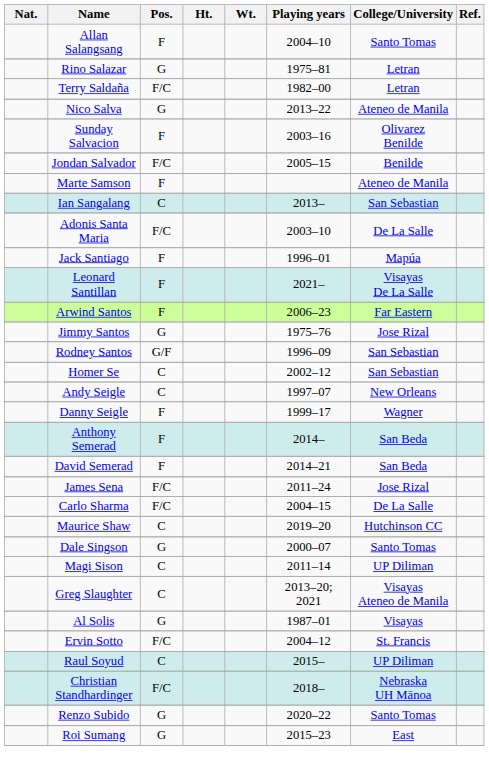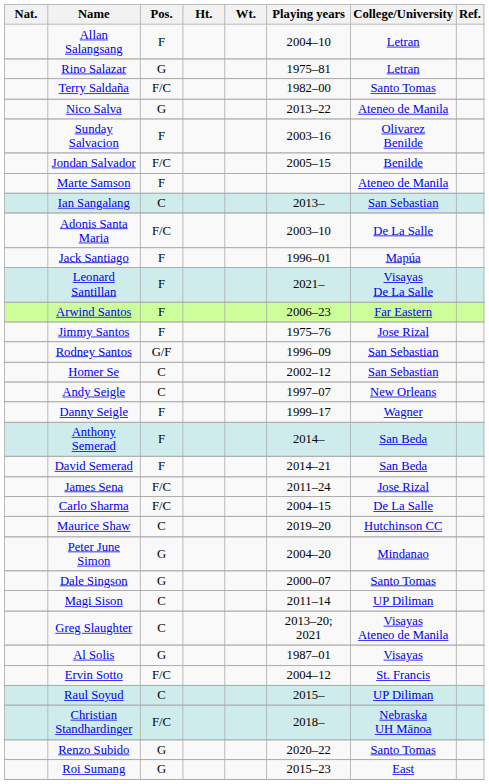 <table class="wikitable" style="text-align:center;">
 <tr>
 <th scope="col" width="10%">Nat.</th>
 <th scope="col" width="20%">Name</th>
 <th scope="col" width="10%">Pos.</th>
 <th scope="col" width="10%">Ht.</th>
 <th scope="col" width="10%">Wt.</th>
 <th scope="col" width="20%">Playing years</th>
 <th scope="col" width="20%">College/University</th>
 <th scope="col" width="5%">Ref.</th>
 </tr>
 <tr>
 <td></td>
 <td><a href='#'>Allan Salangsang</a></td>
 <td>F</td>
 <td></td>
 <td></td>
 <td>2004–10</td>
-<td><a href='#'>Santo Tomas</a></td>
+<td><a href='#'>Letran</a></td>
 <td></td>
 </tr>
 <tr>
 </tr>
 <tr>
 <td></td>
 <td><a href='#'>Rino Salazar</a></td>
 <td>G</td>
 <td></td>
 <td></td>
 <td>1975–81</td>
 <td><a href='#'>Letran</a></td>
 <td></td>
 </tr>
 <tr>
 </tr>
 <tr>
 <td></td>
 <td><a href='#'>Terry Saldaña</a></td>
 <td>F/C</td>
 <td></td>
 <td></td>
 <td>1982–00</td>
-<td><a href='#'>Letran</a></td>
+<td><a href='#'>Santo Tomas</a></td>
 <td></td>
 </tr>
 <tr>
 </tr>
 <tr>
 <td></td>
 <td><a href='#'>Nico Salva</a></td>
 <td>G</td>
 <td></td>
 <td></td>
 <td>2013–22</td>
 <td><a href='#'>Ateneo de Manila</a></td>
 <td></td>
 </tr>
 <tr>
 </tr>
 <tr>
 <td></td>
 <td><a href='#'>Sunday Salvacion</a></td>
 <td>F</td>
 <td></td>
 <td></td>
 <td>2003–16</td>
 <td><a href='#'>Olivarez</a><br><a href='#'>Benilde</a></td>
 <td></td>
 </tr>
 <tr>
 </tr>
 <tr>
 <td></td>
 <td><a href='#'>Jondan Salvador</a></td>
 <td>F/C</td>
 <td></td>
 <td></td>
 <td>2005–15</td>
 <td><a href='#'>Benilde</a></td>
 <td></td>
 </tr>
 <tr>
 </tr>
 <tr>
 <td></td>
 <td><a href='#'>Marte Samson</a></td>
 <td>F</td>
 <td></td>
 <td></td>
 <td></td>
 <td><a href='#'>Ateneo de Manila</a></td>
 <td></td>
 </tr>
 <tr>
 </tr>
 <tr align="center" bgcolor="#CFECEC" width="20">
 <td></td>
 <td><a href='#'>Ian Sangalang</a></td>
 <td>C</td>
 <td></td>
 <td></td>
 <td>2013–</td>
 <td><a href='#'>San Sebastian</a></td>
 <td></td>
 </tr>
 <tr>
 </tr>
 <tr>
 <td></td>
 <td><a href='#'>Adonis Santa Maria</a></td>
 <td>F/C</td>
 <td></td>
 <td></td>
 <td>2003–10</td>
 <td><a href='#'>De La Salle</a></td>
 <td></td>
 </tr>
 <tr>
 </tr>
 <tr>
 <td></td>
 <td><a href='#'>Jack Santiago</a></td>
 <td>F</td>
 <td></td>
 <td></td>
 <td>1996–01</td>
 <td><a href='#'>Mapúa</a></td>
 <td></td>
 </tr>
 <tr>
 </tr>
 <tr align="center" bgcolor="#CFECEC" width="20">
 <td></td>
 <td><a href='#'>Leonard Santillan</a></td>
 <td>F</td>
 <td></td>
 <td></td>
 <td>2021–</td>
 <td><a href='#'>Visayas</a><br><a href='#'>De La Salle</a></td>
 <td></td>
 </tr>
 <tr>
 </tr>
 <tr style="background:#CCFF99; width:1em">
 <td></td>
 <td><a href='#'>Arwind Santos</a></td>
 <td>F</td>
 <td></td>
 <td></td>
 <td>2006–23</td>
 <td><a href='#'>Far Eastern</a></td>
 <td></td>
 </tr>
 <tr>
 </tr>
 <tr>
 <td></td>
 <td><a href='#'>Jimmy Santos</a></td>
-<td>G</td>
+<td>F</td>
 <td></td>
 <td></td>
 <td>1975–76</td>
 <td><a href='#'>Jose Rizal</a></td>
 <td></td>
 </tr>
 <tr>
 </tr>
 <tr>
 <td></td>
 <td><a href='#'>Rodney Santos</a></td>
 <td>G/F</td>
 <td></td>
 <td></td>
 <td>1996–09</td>
 <td><a href='#'>San Sebastian</a></td>
 <td></td>
 </tr>
 <tr>
 </tr>
 <tr>
 <td></td>
 <td><a href='#'>Homer Se</a></td>
 <td>C</td>
 <td></td>
 <td></td>
 <td>2002–12</td>
 <td><a href='#'>San Sebastian</a></td>
 <td></td>
 </tr>
 <tr>
 </tr>
 <tr>
 <td> </td>
 <td><a href='#'>Andy Seigle</a></td>
 <td>C</td>
 <td></td>
 <td></td>
 <td>1997–07</td>
 <td><a href='#'>New Orleans</a></td>
 <td></td>
 </tr>
 <tr>
 </tr>
 <tr>
 <td> </td>
 <td><a href='#'>Danny Seigle</a></td>
 <td>F</td>
 <td></td>
 <td></td>
 <td>1999–17</td>
 <td><a href='#'>Wagner</a></td>
 <td></td>
 </tr>
 <tr>
 </tr>
 <tr align="center" bgcolor="#CFECEC" width="20">
 <td>  </td>
 <td><a href='#'>Anthony Semerad</a></td>
 <td>F</td>
 <td></td>
 <td></td>
 <td>2014–</td>
 <td><a href='#'>San Beda</a></td>
 <td></td>
 </tr>
 <tr>
 </tr>
 <tr>
 <td>  </td>
 <td><a href='#'>David Semerad</a></td>
 <td>F</td>
 <td></td>
 <td></td>
 <td>2014–21</td>
 <td><a href='#'>San Beda</a></td>
 <td></td>
 </tr>
 <tr>
 </tr>
 <tr>
 <td></td>
 <td><a href='#'>James Sena</a></td>
 <td>F/C</td>
 <td></td>
 <td></td>
 <td>2011–24</td>
 <td><a href='#'>Jose Rizal</a></td>
 <td></td>
 </tr>
 <tr>
 </tr>
 <tr>
 <td></td>
 <td><a href='#'>Carlo Sharma</a></td>
 <td>F/C</td>
 <td></td>
 <td></td>
 <td>2004–15</td>
 <td><a href='#'>De La Salle</a></td>
 <td></td>
 </tr>
 <tr>
 </tr>
 <tr>
 <td> </td>
 <td><a href='#'>Maurice Shaw</a></td>
 <td>C</td>
 <td></td>
 <td></td>
 <td>2019–20</td>
 <td><a href='#'>Hutchinson CC</a></td>
 <td></td>
 </tr>
 <tr>
 </tr>
 <tr>
+<td></td>
+<td><a href='#'>Peter June Simon</a></td>
+<td>G</td>
+<td></td>
+<td></td>
+<td>2004–20</td>
+<td><a href='#'>Mindanao</a></td>
+<td></td>
+</tr>
+<tr>
 </tr>
 <tr>
 <td></td>
 <td><a href='#'>Dale Singson</a></td>
 <td>G</td>
 <td></td>
 <td></td>
 <td>2000–07</td>
 <td><a href='#'>Santo Tomas</a></td>
 <td></td>
 </tr>
 <tr>
 </tr>
 <tr>
 <td></td>
 <td><a href='#'>Magi Sison</a></td>
 <td>C</td>
 <td></td>
 <td></td>
 <td>2011–14</td>
 <td><a href='#'>UP Diliman</a></td>
 <td></td>
 </tr>
 <tr>
 </tr>
 <tr>
 <td> </td>
 <td><a href='#'>Greg Slaughter</a></td>
 <td>C</td>
 <td></td>
 <td></td>
 <td>2013–20;<br>2021</td>
 <td><a href='#'>Visayas</a><br><a href='#'>Ateneo de Manila</a></td>
 <td></td>
 </tr>
 <tr>
 </tr>
 <tr>
 <td></td>
 <td><a href='#'>Al Solis</a></td>
 <td>G</td>
 <td></td>
 <td></td>
 <td>1987–01</td>
 <td><a href='#'>Visayas</a></td>
 <td></td>
 </tr>
 <tr>
 </tr>
 <tr>
 <td></td>
 <td><a href='#'>Ervin Sotto</a></td>
 <td>F/C</td>
 <td></td>
 <td></td>
 <td>2004–12</td>
 <td><a href='#'>St. Francis</a></td>
 <td></td>
 </tr>
 <tr>
 </tr>
 <tr align="center" bgcolor="#CFECEC" width="20">
 <td></td>
 <td><a href='#'>Raul Soyud</a></td>
 <td>C</td>
 <td></td>
 <td></td>
 <td>2015–</td>
 <td><a href='#'>UP Diliman</a></td>
 <td></td>
 </tr>
 <tr>
 </tr>
 <tr align="center" bgcolor="#CFECEC" width="20">
 <td> </td>
 <td><a href='#'>Christian Standhardinger</a></td>
 <td>F/C</td>
 <td></td>
 <td></td>
 <td>2018–</td>
 <td><a href='#'>Nebraska</a><br><a href='#'>UH Mānoa</a></td>
 <td></td>
 </tr>
 <tr>
 </tr>
 <tr>
 <td></td>
 <td><a href='#'>Renzo Subido</a></td>
 <td>G</td>
 <td></td>
 <td></td>
 <td>2020–22</td>
 <td><a href='#'>Santo Tomas</a></td>
 <td></td>
 </tr>
 <tr>
 </tr>
 <tr>
 <td></td>
 <td><a href='#'>Roi Sumang</a></td>
 <td>G</td>
 <td></td>
 <td></td>
 <td>2015–23</td>
 <td><a href='#'>East</a></td>
 <td></td>
 </tr>
 <tr>
 </tr>
 </table>
